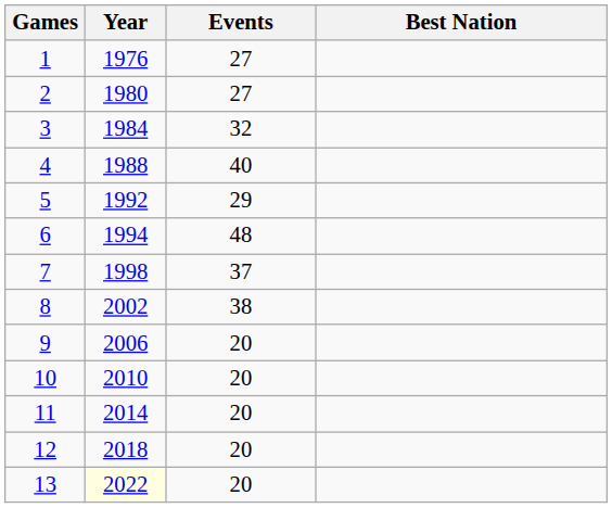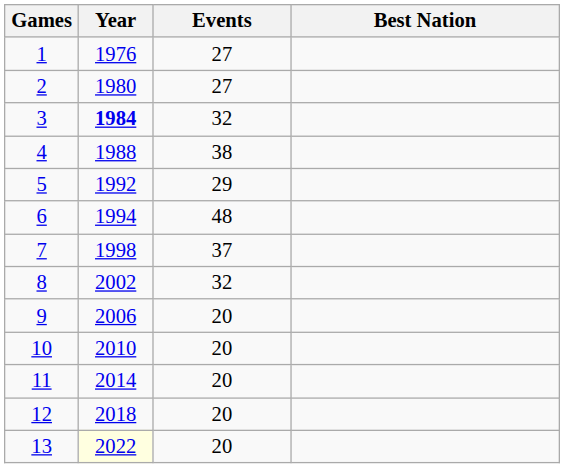 <table class=wikitable>
 <tr>
 <th width=50>Games</th>
 <th width=50>Year</th>
 <th width=100>Events</th>
 <th width=200>Best Nation</th>
 </tr>
 <tr>
 <td align=center><a href='#'>1</a></td>
 <td align=center><a href='#'>1976</a></td>
 <td align=center>27</td>
 <td></td>
 </tr>
 <tr>
 <td align=center><a href='#'>2</a></td>
 <td align=center><a href='#'>1980</a></td>
 <td align=center>27</td>
 <td></td>
 </tr>
 <tr>
 <td align=center><a href='#'>3</a></td>
-<td align=center><a href='#'>1984</a></td>
+<td align=center><strong><a href='#'>1984</a></strong></td>
 <td align=center>32</td>
 <td></td>
 </tr>
 <tr>
 <td align=center><a href='#'>4</a></td>
 <td align=center><a href='#'>1988</a></td>
-<td align=center>40</td>
+<td align=center>38</td>
 <td></td>
 </tr>
 <tr>
 <td align=center><a href='#'>5</a></td>
 <td align=center><a href='#'>1992</a></td>
 <td align=center>29</td>
 <td></td>
 </tr>
 <tr>
 <td align=center><a href='#'>6</a></td>
 <td align=center><a href='#'>1994</a></td>
 <td align=center>48</td>
 <td></td>
 </tr>
 <tr>
 <td align=center><a href='#'>7</a></td>
 <td align=center><a href='#'>1998</a></td>
 <td align=center>37</td>
 <td></td>
 </tr>
 <tr>
 <td align=center><a href='#'>8</a></td>
 <td align=center><a href='#'>2002</a></td>
-<td align=center>38</td>
+<td align=center>32</td>
 <td></td>
 </tr>
 <tr>
 <td align=center><a href='#'>9</a></td>
 <td align=center><a href='#'>2006</a></td>
 <td align=center>20</td>
 <td></td>
 </tr>
 <tr>
 <td align=center><a href='#'>10</a></td>
 <td align=center><a href='#'>2010</a></td>
 <td align=center>20</td>
 <td></td>
 </tr>
 <tr>
 <td align=center><a href='#'>11</a></td>
 <td align=center><a href='#'>2014</a></td>
 <td align=center>20</td>
 <td></td>
 </tr>
 <tr>
 <td align=center><a href='#'>12</a></td>
 <td align=center><a href='#'>2018</a></td>
 <td align=center>20</td>
 <td></td>
 </tr>
 <tr>
 <td align=center><a href='#'>13</a></td>
 <td align=center style="background: lightyellow;"><a href='#'>2022</a></td>
 <td align=center>20</td>
 <td></td>
 </tr>
 </table>
